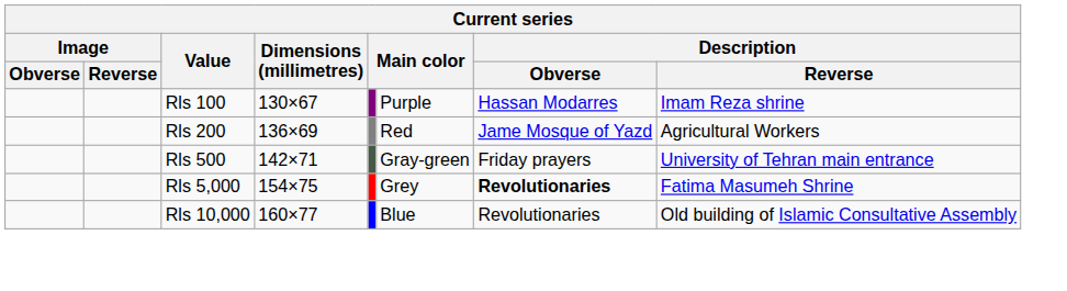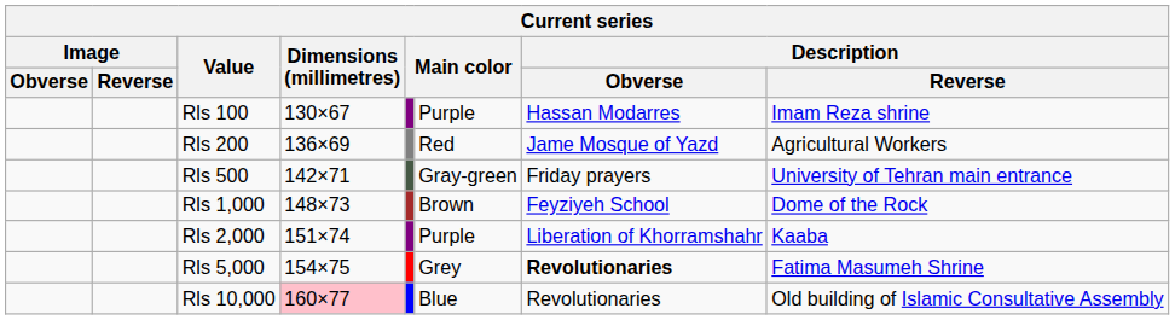 <table class="wikitable" style="font-size: 90%">
 <tr>
 <th colspan=8>Current series</th>
 </tr>
 <tr>
 <th colspan=2>Image</th>
 <th rowspan=2>Value</th>
 <th rowspan=2>Dimensions<br>(millimetres)</th>
 <th rowspan=2 colspan=2>Main color</th>
 <th colspan=2>Description</th>
 </tr>
 <tr>
 <th>Obverse</th>
 <th>Reverse</th>
 <th>Obverse</th>
 <th>Reverse</th>
 </tr>
 <tr>
 <td></td>
 <td></td>
 <td>Rls 100</td>
 <td>130×67</td>
 <td style="text-align:center; background:Purple;"></td>
 <td>Purple</td>
 <td><a href='#'>Hassan Modarres</a></td>
 <td><a href='#'>Imam Reza shrine</a></td>
 </tr>
 <tr>
 <td></td>
 <td></td>
 <td>Rls 200</td>
 <td>136×69</td>
 <td style="text-align:center; background:gray;"></td>
 <td>Red</td>
 <td><a href='#'>Jame Mosque of Yazd</a></td>
 <td>Agricultural Workers</td>
 </tr>
 <tr>
 <td></td>
 <td></td>
 <td>Rls 500</td>
 <td>142×71</td>
 <td style="text-align:center; background:#465945;"></td>
 <td>Gray-green</td>
 <td>Friday prayers</td>
 <td><a href='#'>University of Tehran main entrance</a></td>
 </tr>
 <tr>
 <td></td>
 <td></td>
+<td>Rls 1,000</td>
+<td>148×73</td>
+<td style="text-align:center; background:Brown;"></td>
+<td>Brown</td>
+<td><a href='#'>Feyziyeh School</a></td>
+<td><a href='#'>Dome of the Rock</a></td>
+</tr>
+<tr>
+<td></td>
+<td></td>
+<td>Rls 2,000</td>
+<td>151×74</td>
+<td style="text-align:center; background:purple;"></td>
+<td>Purple</td>
+<td><a href='#'>Liberation of Khorramshahr</a></td>
+<td><a href='#'>Kaaba</a></td>
+</tr>
+<tr>
+<td></td>
+<td></td>
 <td>Rls 5,000</td>
 <td>154×75</td>
 <td style="text-align:center; background:red;"></td>
 <td>Grey</td>
 <td><strong>Revolutionaries</strong></td>
 <td><a href='#'>Fatima Masumeh Shrine</a></td>
 </tr>
 <tr>
 <td></td>
 <td></td>
 <td>Rls 10,000</td>
-<td>160×77</td>
+<td style="background: pink;">160×77</td>
 <td style="text-align:center; background:blue;"></td>
 <td>Blue</td>
 <td>Revolutionaries</td>
 <td>Old building of <a href='#'>Islamic Consultative Assembly</a></td>
 </tr>
 </table>
